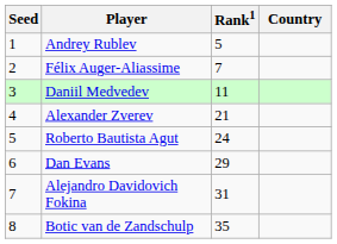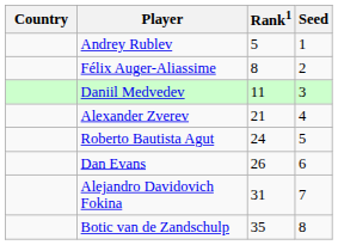 <table class="sortable wikitable">
 <tr>
-<th>Seed</th>
+<th width="70">Country</th>
 <th width="175">Player</th>
 <th>Rank<sup>1</sup></th>
-<th width="70">Country</th>
+<th>Seed</th>
 </tr>
 <tr>
-<td>1</td>
+<td></td>
 <td><a href='#'>Andrey Rublev</a></td>
 <td>5</td>
-<td></td>
+<td>1</td>
 </tr>
 <tr>
+<td></td>
+<td><a href='#'>Félix Auger-Aliassime</a></td>
+<td>8</td>
 <td>2</td>
-<td><a href='#'>Félix Auger-Aliassime</a></td>
-<td>7</td>
-<td></td>
 </tr>
 <tr bgcolor=#cfc>
-<td>3</td>
+<td></td>
 <td><a href='#'>Daniil Medvedev</a></td>
 <td>11</td>
-<td></td>
+<td>3</td>
 </tr>
 <tr>
-<td>4</td>
+<td></td>
 <td><a href='#'>Alexander Zverev</a></td>
 <td>21</td>
-<td></td>
+<td>4</td>
 </tr>
 <tr>
-<td>5</td>
+<td></td>
 <td><a href='#'>Roberto Bautista Agut</a></td>
 <td>24</td>
-<td></td>
+<td>5</td>
 </tr>
 <tr>
+<td></td>
+<td><a href='#'>Dan Evans</a></td>
+<td>26</td>
 <td>6</td>
-<td><a href='#'>Dan Evans</a></td>
-<td>29</td>
-<td></td>
 </tr>
 <tr>
-<td>7</td>
+<td></td>
 <td><a href='#'>Alejandro Davidovich Fokina</a></td>
 <td>31</td>
-<td></td>
+<td>7</td>
 </tr>
 <tr>
-<td>8</td>
+<td></td>
 <td><a href='#'>Botic van de Zandschulp</a></td>
 <td>35</td>
-<td></td>
+<td>8</td>
 </tr>
 </table>
